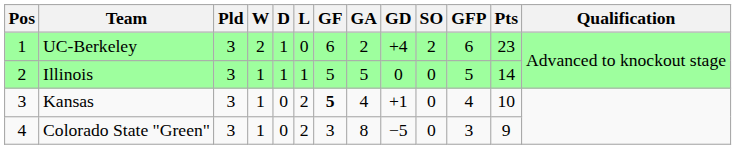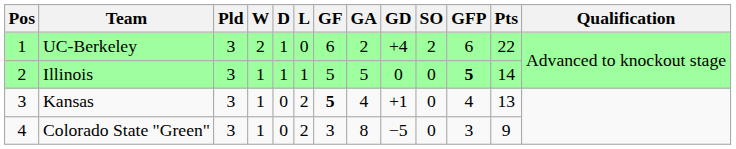 <table class="wikitable" style="text-align:center">
 <tr>
 <th>Pos</th>
 <th>Team</th>
 <th>Pld</th>
 <th>W</th>
 <th>D</th>
 <th>L</th>
 <th>GF</th>
 <th>GA</th>
 <th>GD</th>
 <th>SO</th>
 <th>GFP</th>
 <th>Pts</th>
 <th>Qualification</th>
 </tr>
 <tr bgcolor="#9eff9e">
 <td>1</td>
 <td style="text-align:left">UC-Berkeley</td>
 <td>3</td>
 <td>2</td>
 <td>1</td>
 <td>0</td>
 <td>6</td>
 <td>2</td>
 <td>+4</td>
 <td>2</td>
 <td>6</td>
-<td>23</td>
+<td>22</td>
 <td rowspan="2">Advanced to knockout stage</td>
 </tr>
 <tr bgcolor="#9eff9e">
 <td>2</td>
 <td style="text-align:left">Illinois</td>
 <td>3</td>
 <td>1</td>
 <td>1</td>
 <td>1</td>
 <td>5</td>
 <td>5</td>
 <td>0</td>
 <td>0</td>
-<td>5</td>
+<td><strong>5</strong></td>
 <td>14</td>
 </tr>
 <tr>
 <td>3</td>
 <td style="text-align:left">Kansas</td>
 <td>3</td>
 <td>1</td>
 <td>0</td>
 <td>2</td>
 <td><strong>5</strong></td>
 <td>4</td>
 <td>+1</td>
 <td>0</td>
 <td>4</td>
-<td>10</td>
+<td>13</td>
 <td rowspan="2"></td>
 </tr>
 <tr>
 <td>4</td>
 <td style="text-align:left">Colorado State "Green"</td>
 <td>3</td>
 <td>1</td>
 <td>0</td>
 <td>2</td>
 <td>3</td>
 <td>8</td>
 <td>−5</td>
 <td>0</td>
 <td>3</td>
 <td>9</td>
 </tr>
 </table>
